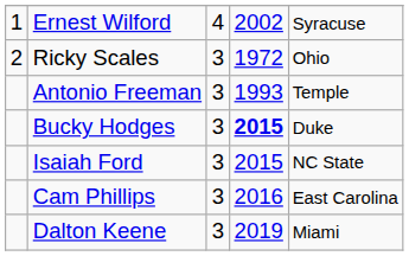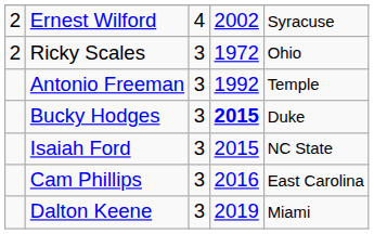 <table class="wikitable">
 <tr>
 </tr>
 <tr>
-<td>1</td>
+<td>2</td>
 <td><a href='#'>Ernest Wilford</a></td>
 <td>4</td>
 <td><a href='#'>2002</a></td>
 <td style="font-size:80%;">Syracuse</td>
 </tr>
 <tr>
 <td>2</td>
 <td>Ricky Scales</td>
 <td>3</td>
 <td><a href='#'>1972</a></td>
 <td style="font-size:80%;">Ohio</td>
 </tr>
 <tr>
 <td></td>
 <td><a href='#'>Antonio Freeman</a></td>
 <td>3</td>
-<td><a href='#'>1993</a></td>
+<td><a href='#'>1992</a></td>
 <td style="font-size:80%;">Temple</td>
 </tr>
 <tr>
 <td></td>
 <td><a href='#'>Bucky Hodges</a></td>
 <td>3</td>
 <td><strong><a href='#'>2015</a></strong></td>
 <td style="font-size:80%;">Duke</td>
 </tr>
 <tr>
 <td></td>
 <td><a href='#'>Isaiah Ford</a></td>
 <td>3</td>
 <td><a href='#'>2015</a></td>
 <td style="font-size:80%;">NC State</td>
 </tr>
 <tr>
 <td></td>
 <td><a href='#'>Cam Phillips</a></td>
 <td>3</td>
 <td><a href='#'>2016</a></td>
 <td style="font-size:80%;">East Carolina</td>
 </tr>
 <tr>
 <td></td>
 <td><a href='#'>Dalton Keene</a></td>
 <td>3</td>
 <td><a href='#'>2019</a></td>
 <td style="font-size:80%;">Miami</td>
 </tr>
 </table>
